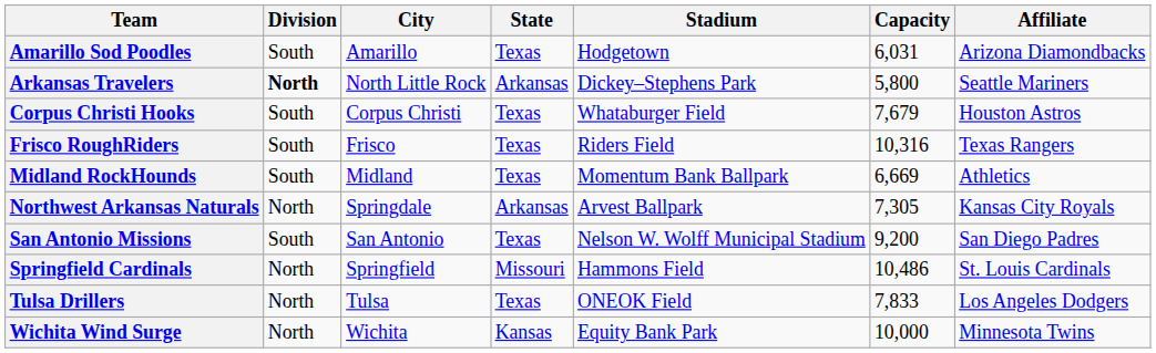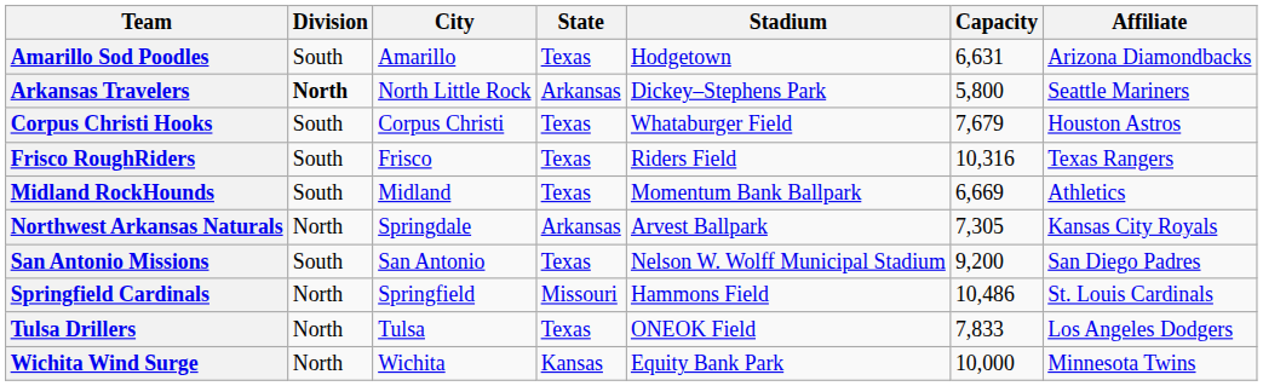 <table class="wikitable sortable">
 <tr>
 <th scope="col">Team</th>
 <th scope="col">Division</th>
 <th scope="col">City</th>
 <th scope="col">State</th>
 <th scope="col">Stadium</th>
 <th scope="col">Capacity</th>
 <th scope="col">Affiliate</th>
 </tr>
 <tr>
 <th scope="row" style="text-align:left"><a href='#'>Amarillo Sod Poodles</a></th>
 <td>South</td>
 <td><a href='#'>Amarillo</a></td>
 <td><a href='#'>Texas</a></td>
 <td><a href='#'>Hodgetown</a></td>
-<td>6,031</td>
+<td>6,631</td>
 <td><a href='#'>Arizona Diamondbacks</a></td>
 </tr>
 <tr>
 <th scope="row" style="text-align:left"><a href='#'>Arkansas Travelers</a></th>
 <td><strong>North</strong></td>
 <td><a href='#'>North Little Rock</a></td>
 <td><a href='#'>Arkansas</a></td>
 <td><a href='#'>Dickey–Stephens Park</a></td>
 <td>5,800</td>
 <td><a href='#'>Seattle Mariners</a></td>
 </tr>
 <tr>
 <th scope="row" style="text-align:left"><a href='#'>Corpus Christi Hooks</a></th>
 <td>South</td>
 <td><a href='#'>Corpus Christi</a></td>
 <td><a href='#'>Texas</a></td>
 <td><a href='#'>Whataburger Field</a></td>
 <td>7,679</td>
 <td><a href='#'>Houston Astros</a></td>
 </tr>
 <tr>
 <th scope="row" style="text-align:left"><a href='#'>Frisco RoughRiders</a></th>
 <td>South</td>
 <td><a href='#'>Frisco</a></td>
 <td><a href='#'>Texas</a></td>
 <td><a href='#'>Riders Field</a></td>
 <td>10,316</td>
 <td><a href='#'>Texas Rangers</a></td>
 </tr>
 <tr>
 <th scope="row" style="text-align:left"><a href='#'>Midland RockHounds</a></th>
 <td>South</td>
 <td><a href='#'>Midland</a></td>
 <td><a href='#'>Texas</a></td>
 <td><a href='#'>Momentum Bank Ballpark</a></td>
 <td>6,669</td>
 <td><a href='#'>Athletics</a></td>
 </tr>
 <tr>
 <th scope="row" style="text-align:left"><a href='#'>Northwest Arkansas Naturals</a></th>
 <td>North</td>
 <td><a href='#'>Springdale</a></td>
 <td><a href='#'>Arkansas</a></td>
 <td><a href='#'>Arvest Ballpark</a></td>
 <td>7,305</td>
 <td><a href='#'>Kansas City Royals</a></td>
 </tr>
 <tr>
 <th scope="row" style="text-align:left"><a href='#'>San Antonio Missions</a></th>
 <td>South</td>
 <td><a href='#'>San Antonio</a></td>
 <td><a href='#'>Texas</a></td>
 <td><a href='#'>Nelson W. Wolff Municipal Stadium</a></td>
 <td>9,200</td>
 <td><a href='#'>San Diego Padres</a></td>
 </tr>
 <tr>
 <th scope="row" style="text-align:left"><a href='#'>Springfield Cardinals</a></th>
 <td>North</td>
 <td><a href='#'>Springfield</a></td>
 <td><a href='#'>Missouri</a></td>
 <td><a href='#'>Hammons Field</a></td>
 <td>10,486</td>
 <td><a href='#'>St. Louis Cardinals</a></td>
 </tr>
 <tr>
 <th scope="row" style="text-align:left"><a href='#'>Tulsa Drillers</a></th>
 <td>North</td>
 <td><a href='#'>Tulsa</a></td>
 <td><a href='#'>Texas</a></td>
 <td><a href='#'>ONEOK Field</a></td>
 <td>7,833</td>
 <td><a href='#'>Los Angeles Dodgers</a></td>
 </tr>
 <tr>
 <th scope="row" style="text-align:left"><a href='#'>Wichita Wind Surge</a></th>
 <td>North</td>
 <td><a href='#'>Wichita</a></td>
 <td><a href='#'>Kansas</a></td>
 <td><a href='#'>Equity Bank Park</a></td>
 <td>10,000</td>
 <td><a href='#'>Minnesota Twins</a></td>
 </tr>
 </table>
